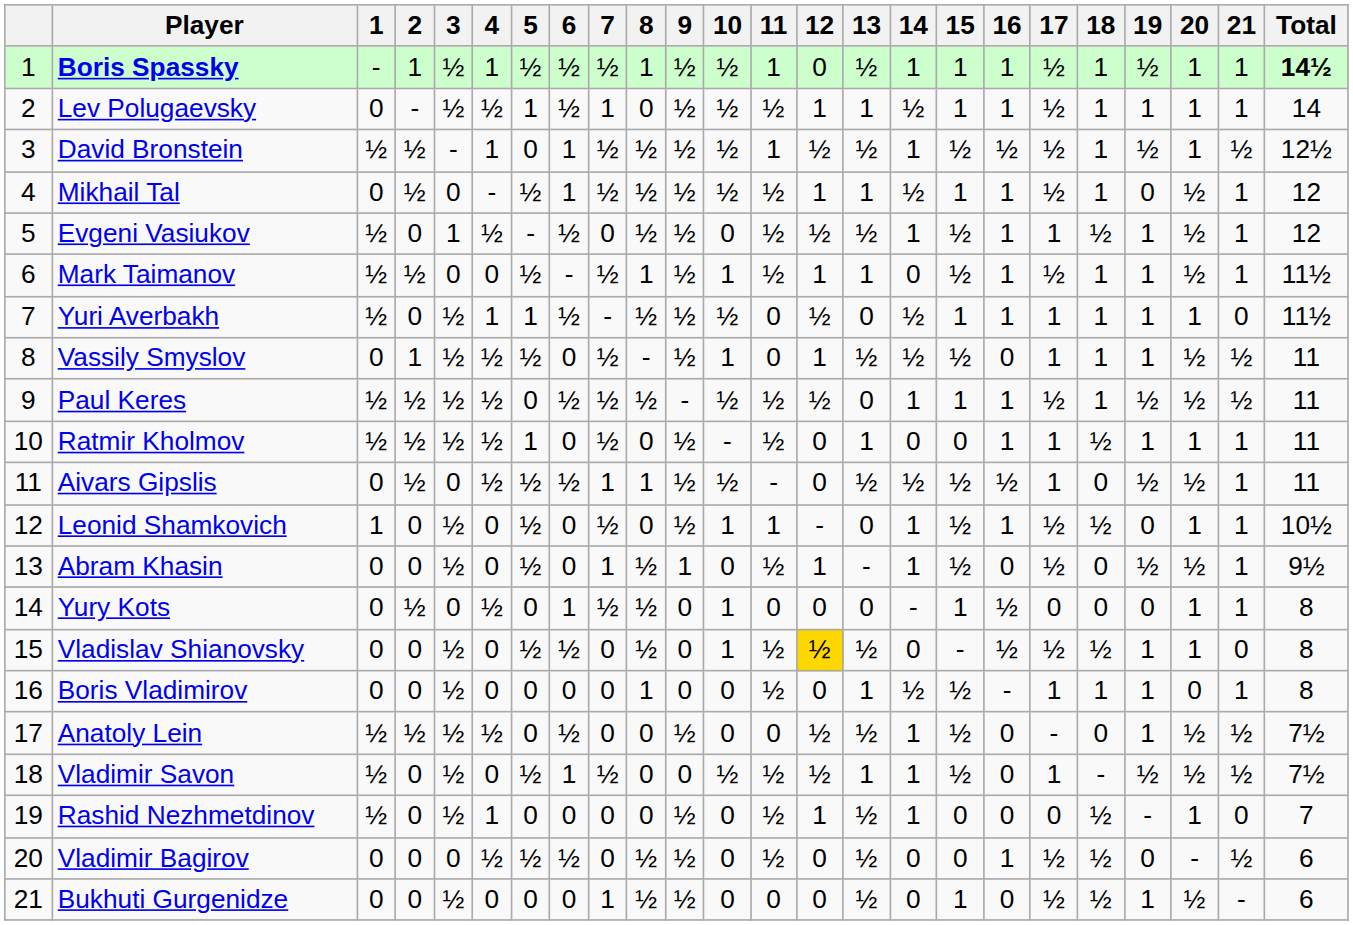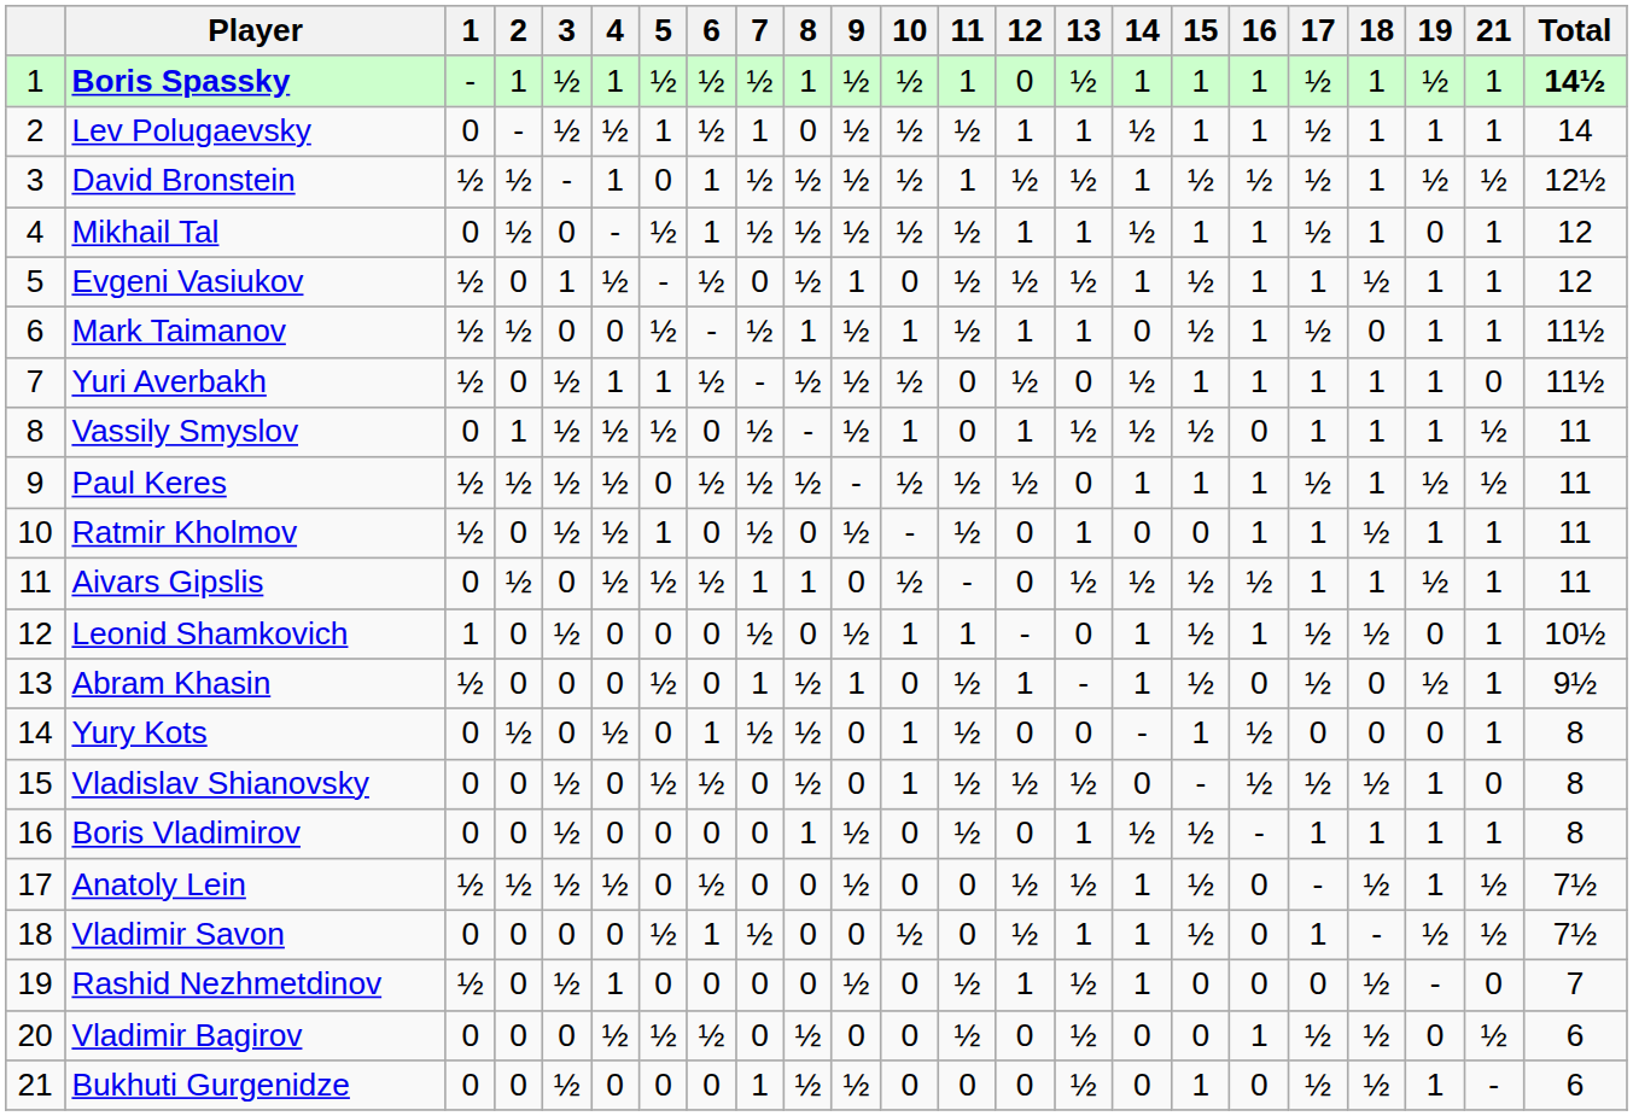 <table class="wikitable" border="1" width="820px">
 <tr>
 <th></th>
 <th>Player</th>
 <th>1</th>
 <th>2</th>
 <th>3</th>
 <th>4</th>
 <th>5</th>
 <th>6</th>
 <th>7</th>
 <th>8</th>
 <th>9</th>
 <th>10</th>
 <th>11</th>
 <th>12</th>
 <th>13</th>
 <th>14</th>
 <th>15</th>
 <th>16</th>
 <th>17</th>
 <th>18</th>
 <th>19</th>
-<th>20</th>
 <th>21</th>
 <th>Total</th>
 </tr>
 <tr align=center style="background:#ccffcc;">
 <td>1</td>
 <td align=left> <strong><a href='#'>Boris Spassky</a></strong></td>
 <td>-</td>
 <td>1</td>
 <td>½</td>
 <td>1</td>
 <td>½</td>
 <td>½</td>
 <td>½</td>
 <td>1</td>
 <td>½</td>
 <td>½</td>
 <td>1</td>
 <td>0</td>
 <td>½</td>
 <td>1</td>
 <td>1</td>
 <td>1</td>
 <td>½</td>
 <td>1</td>
 <td>½</td>
 <td>1</td>
-<td>1</td>
 <td align=center><strong>14½</strong></td>
 </tr>
 <tr align=center>
 <td>2</td>
 <td align=left> <a href='#'>Lev Polugaevsky</a></td>
 <td>0</td>
 <td>-</td>
 <td>½</td>
 <td>½</td>
 <td>1</td>
 <td>½</td>
 <td>1</td>
 <td>0</td>
 <td>½</td>
 <td>½</td>
 <td>½</td>
 <td>1</td>
 <td>1</td>
 <td>½</td>
 <td>1</td>
 <td>1</td>
 <td>½</td>
-<td>1</td>
 <td>1</td>
 <td>1</td>
 <td>1</td>
 <td align=center>14</td>
 </tr>
 <tr align=center>
 <td>3</td>
 <td align=left> <a href='#'>David Bronstein</a></td>
 <td>½</td>
 <td>½</td>
 <td>-</td>
 <td>1</td>
 <td>0</td>
 <td>1</td>
 <td>½</td>
 <td>½</td>
 <td>½</td>
 <td>½</td>
 <td>1</td>
 <td>½</td>
 <td>½</td>
 <td>1</td>
 <td>½</td>
 <td>½</td>
 <td>½</td>
 <td>1</td>
 <td>½</td>
-<td>1</td>
 <td>½</td>
 <td align=center>12½</td>
 </tr>
 <tr align=center>
 <td>4</td>
 <td align=left> <a href='#'>Mikhail Tal</a></td>
 <td>0</td>
 <td>½</td>
 <td>0</td>
 <td>-</td>
 <td>½</td>
 <td>1</td>
 <td>½</td>
 <td>½</td>
 <td>½</td>
 <td>½</td>
 <td>½</td>
 <td>1</td>
 <td>1</td>
 <td>½</td>
 <td>1</td>
 <td>1</td>
 <td>½</td>
 <td>1</td>
 <td>0</td>
-<td>½</td>
 <td>1</td>
 <td align=center>12</td>
 </tr>
 <tr align=center>
 <td>5</td>
 <td align=left> <a href='#'>Evgeni Vasiukov</a></td>
 <td>½</td>
 <td>0</td>
 <td>1</td>
 <td>½</td>
 <td>-</td>
 <td>½</td>
 <td>0</td>
 <td>½</td>
-<td>½</td>
+<td>1</td>
 <td>0</td>
 <td>½</td>
 <td>½</td>
 <td>½</td>
 <td>1</td>
 <td>½</td>
 <td>1</td>
 <td>1</td>
 <td>½</td>
 <td>1</td>
-<td>½</td>
 <td>1</td>
 <td align=center>12</td>
 </tr>
 <tr align=center>
 <td>6</td>
 <td align=left> <a href='#'>Mark Taimanov</a></td>
 <td>½</td>
 <td>½</td>
 <td>0</td>
 <td>0</td>
 <td>½</td>
 <td>-</td>
 <td>½</td>
 <td>1</td>
 <td>½</td>
 <td>1</td>
 <td>½</td>
 <td>1</td>
 <td>1</td>
 <td>0</td>
 <td>½</td>
 <td>1</td>
 <td>½</td>
+<td>0</td>
 <td>1</td>
-<td>1</td>
-<td>½</td>
 <td>1</td>
 <td align=center>11½</td>
 </tr>
 <tr align=center>
 <td>7</td>
 <td align=left> <a href='#'>Yuri Averbakh</a></td>
 <td>½</td>
 <td>0</td>
 <td>½</td>
 <td>1</td>
 <td>1</td>
 <td>½</td>
 <td>-</td>
 <td>½</td>
 <td>½</td>
 <td>½</td>
 <td>0</td>
 <td>½</td>
 <td>0</td>
 <td>½</td>
-<td>1</td>
 <td>1</td>
 <td>1</td>
 <td>1</td>
 <td>1</td>
 <td>1</td>
 <td>0</td>
 <td align=center>11½</td>
 </tr>
 <tr align=center>
 <td>8</td>
 <td align=left> <a href='#'>Vassily Smyslov</a></td>
 <td>0</td>
 <td>1</td>
 <td>½</td>
 <td>½</td>
 <td>½</td>
 <td>0</td>
 <td>½</td>
 <td>-</td>
 <td>½</td>
 <td>1</td>
 <td>0</td>
 <td>1</td>
 <td>½</td>
 <td>½</td>
 <td>½</td>
 <td>0</td>
 <td>1</td>
 <td>1</td>
 <td>1</td>
 <td>½</td>
-<td>½</td>
 <td align=center>11</td>
 </tr>
 <tr align=center>
 <td>9</td>
 <td align=left> <a href='#'>Paul Keres</a></td>
 <td>½</td>
 <td>½</td>
 <td>½</td>
 <td>½</td>
 <td>0</td>
 <td>½</td>
 <td>½</td>
 <td>½</td>
 <td>-</td>
 <td>½</td>
 <td>½</td>
 <td>½</td>
 <td>0</td>
 <td>1</td>
 <td>1</td>
 <td>1</td>
 <td>½</td>
 <td>1</td>
 <td>½</td>
 <td>½</td>
-<td>½</td>
 <td align=center>11</td>
 </tr>
 <tr align=center>
 <td>10</td>
 <td align=left> <a href='#'>Ratmir Kholmov</a></td>
 <td>½</td>
-<td>½</td>
+<td>0</td>
 <td>½</td>
 <td>½</td>
 <td>1</td>
 <td>0</td>
 <td>½</td>
 <td>0</td>
 <td>½</td>
 <td>-</td>
 <td>½</td>
 <td>0</td>
 <td>1</td>
 <td>0</td>
 <td>0</td>
 <td>1</td>
 <td>1</td>
 <td>½</td>
 <td>1</td>
 <td>1</td>
-<td>1</td>
 <td align=center>11</td>
 </tr>
 <tr align=center>
 <td>11</td>
 <td align=left> <a href='#'>Aivars Gipslis</a></td>
 <td>0</td>
 <td>½</td>
 <td>0</td>
 <td>½</td>
 <td>½</td>
 <td>½</td>
 <td>1</td>
 <td>1</td>
-<td>½</td>
+<td>0</td>
 <td>½</td>
 <td>-</td>
 <td>0</td>
 <td>½</td>
 <td>½</td>
 <td>½</td>
 <td>½</td>
 <td>1</td>
-<td>0</td>
-<td>½</td>
+<td>1</td>
 <td>½</td>
 <td>1</td>
 <td align=center>11</td>
 </tr>
 <tr align=center>
 <td>12</td>
 <td align=left> <a href='#'>Leonid Shamkovich</a></td>
 <td>1</td>
 <td>0</td>
 <td>½</td>
 <td>0</td>
-<td>½</td>
+<td>0</td>
 <td>0</td>
 <td>½</td>
 <td>0</td>
 <td>½</td>
 <td>1</td>
 <td>1</td>
 <td>-</td>
 <td>0</td>
 <td>1</td>
 <td>½</td>
 <td>1</td>
 <td>½</td>
 <td>½</td>
 <td>0</td>
 <td>1</td>
-<td>1</td>
 <td align=center>10½</td>
 </tr>
 <tr align=center>
 <td>13</td>
 <td align=left> <a href='#'>Abram Khasin</a></td>
+<td>½</td>
 <td>0</td>
 <td>0</td>
-<td>½</td>
 <td>0</td>
 <td>½</td>
 <td>0</td>
 <td>1</td>
 <td>½</td>
 <td>1</td>
 <td>0</td>
 <td>½</td>
 <td>1</td>
 <td>-</td>
 <td>1</td>
 <td>½</td>
 <td>0</td>
 <td>½</td>
 <td>0</td>
-<td>½</td>
 <td>½</td>
 <td>1</td>
 <td align=center>9½</td>
 </tr>
 <tr align=center>
 <td>14</td>
 <td align=left> <a href='#'>Yury Kots</a></td>
 <td>0</td>
 <td>½</td>
 <td>0</td>
 <td>½</td>
 <td>0</td>
 <td>1</td>
 <td>½</td>
 <td>½</td>
 <td>0</td>
 <td>1</td>
-<td>0</td>
+<td>½</td>
 <td>0</td>
 <td>0</td>
 <td>-</td>
 <td>1</td>
 <td>½</td>
 <td>0</td>
 <td>0</td>
 <td>0</td>
-<td>1</td>
 <td>1</td>
 <td align=center>8</td>
 </tr>
 <tr align=center>
 <td>15</td>
 <td align=left> <a href='#'>Vladislav Shianovsky</a></td>
 <td>0</td>
 <td>0</td>
 <td>½</td>
 <td>0</td>
 <td>½</td>
 <td>½</td>
 <td>0</td>
 <td>½</td>
 <td>0</td>
 <td>1</td>
 <td>½</td>
-<td style="background: gold;">½</td>
+<td>½</td>
 <td>½</td>
 <td>0</td>
 <td>-</td>
 <td>½</td>
 <td>½</td>
 <td>½</td>
-<td>1</td>
 <td>1</td>
 <td>0</td>
 <td align=center>8</td>
 </tr>
 <tr align=center>
 <td>16</td>
 <td align=left> <a href='#'>Boris Vladimirov</a></td>
 <td>0</td>
 <td>0</td>
 <td>½</td>
 <td>0</td>
 <td>0</td>
 <td>0</td>
 <td>0</td>
 <td>1</td>
-<td>0</td>
+<td>½</td>
 <td>0</td>
 <td>½</td>
 <td>0</td>
 <td>1</td>
 <td>½</td>
 <td>½</td>
 <td>-</td>
 <td>1</td>
 <td>1</td>
 <td>1</td>
-<td>0</td>
 <td>1</td>
 <td align=center>8</td>
 </tr>
 <tr align=center>
 <td>17</td>
 <td align=left> <a href='#'>Anatoly Lein</a></td>
 <td>½</td>
 <td>½</td>
 <td>½</td>
 <td>½</td>
 <td>0</td>
 <td>½</td>
 <td>0</td>
 <td>0</td>
 <td>½</td>
 <td>0</td>
 <td>0</td>
 <td>½</td>
 <td>½</td>
 <td>1</td>
 <td>½</td>
 <td>0</td>
 <td>-</td>
-<td>0</td>
+<td>½</td>
 <td>1</td>
-<td>½</td>
 <td>½</td>
 <td align=center>7½</td>
 </tr>
 <tr align=center>
 <td>18</td>
 <td align=left> <a href='#'>Vladimir Savon</a></td>
-<td>½</td>
 <td>0</td>
-<td>½</td>
+<td>0</td>
+<td>0</td>
 <td>0</td>
 <td>½</td>
 <td>1</td>
 <td>½</td>
 <td>0</td>
 <td>0</td>
 <td>½</td>
-<td>½</td>
+<td>0</td>
 <td>½</td>
 <td>1</td>
 <td>1</td>
 <td>½</td>
 <td>0</td>
 <td>1</td>
 <td>-</td>
-<td>½</td>
 <td>½</td>
 <td>½</td>
 <td align=center>7½</td>
 </tr>
 <tr align=center>
 <td>19</td>
 <td align=left> <a href='#'>Rashid Nezhmetdinov</a></td>
 <td>½</td>
 <td>0</td>
 <td>½</td>
 <td>1</td>
 <td>0</td>
 <td>0</td>
 <td>0</td>
 <td>0</td>
 <td>½</td>
 <td>0</td>
 <td>½</td>
 <td>1</td>
 <td>½</td>
 <td>1</td>
 <td>0</td>
 <td>0</td>
 <td>0</td>
 <td>½</td>
 <td>-</td>
-<td>1</td>
 <td>0</td>
 <td align=center>7</td>
 </tr>
 <tr align=center>
 <td>20</td>
 <td align=left> <a href='#'>Vladimir Bagirov</a></td>
 <td>0</td>
 <td>0</td>
 <td>0</td>
 <td>½</td>
 <td>½</td>
 <td>½</td>
 <td>0</td>
 <td>½</td>
-<td>½</td>
+<td>0</td>
 <td>0</td>
 <td>½</td>
 <td>0</td>
 <td>½</td>
 <td>0</td>
 <td>0</td>
 <td>1</td>
 <td>½</td>
 <td>½</td>
 <td>0</td>
-<td>-</td>
 <td>½</td>
 <td align=center>6</td>
 </tr>
 <tr align=center>
 <td>21</td>
 <td align=left> <a href='#'>Bukhuti Gurgenidze</a></td>
 <td>0</td>
 <td>0</td>
 <td>½</td>
 <td>0</td>
 <td>0</td>
 <td>0</td>
 <td>1</td>
 <td>½</td>
 <td>½</td>
 <td>0</td>
 <td>0</td>
 <td>0</td>
 <td>½</td>
 <td>0</td>
 <td>1</td>
 <td>0</td>
 <td>½</td>
 <td>½</td>
 <td>1</td>
-<td>½</td>
 <td>-</td>
 <td align=center>6</td>
 </tr>
 </table>
